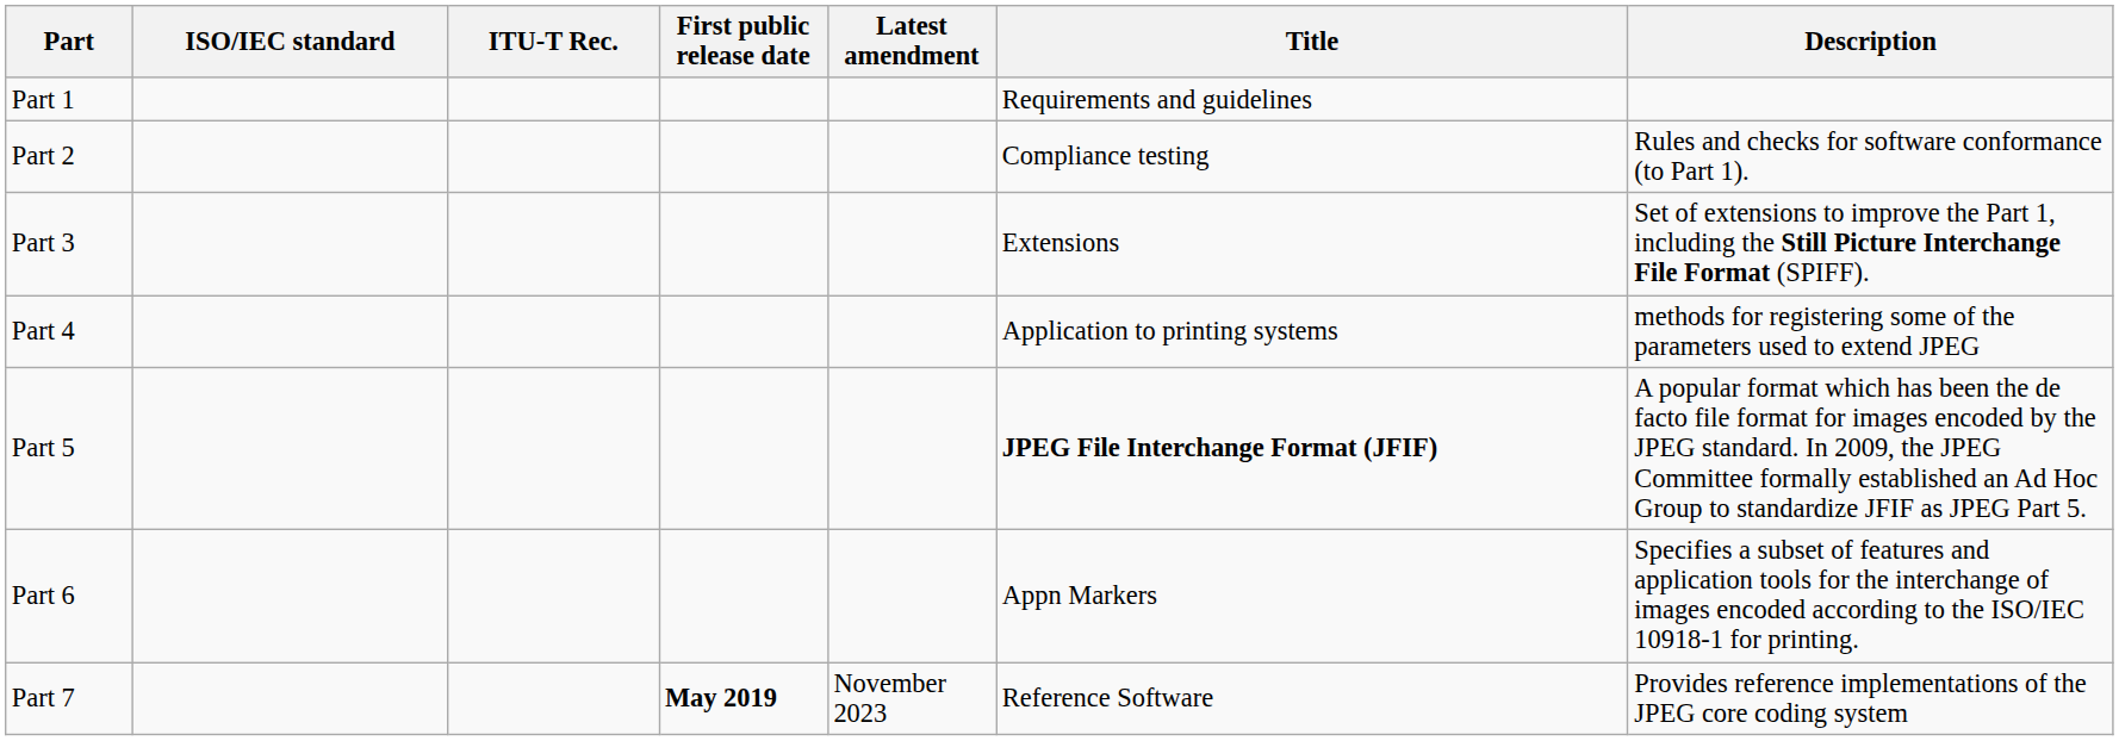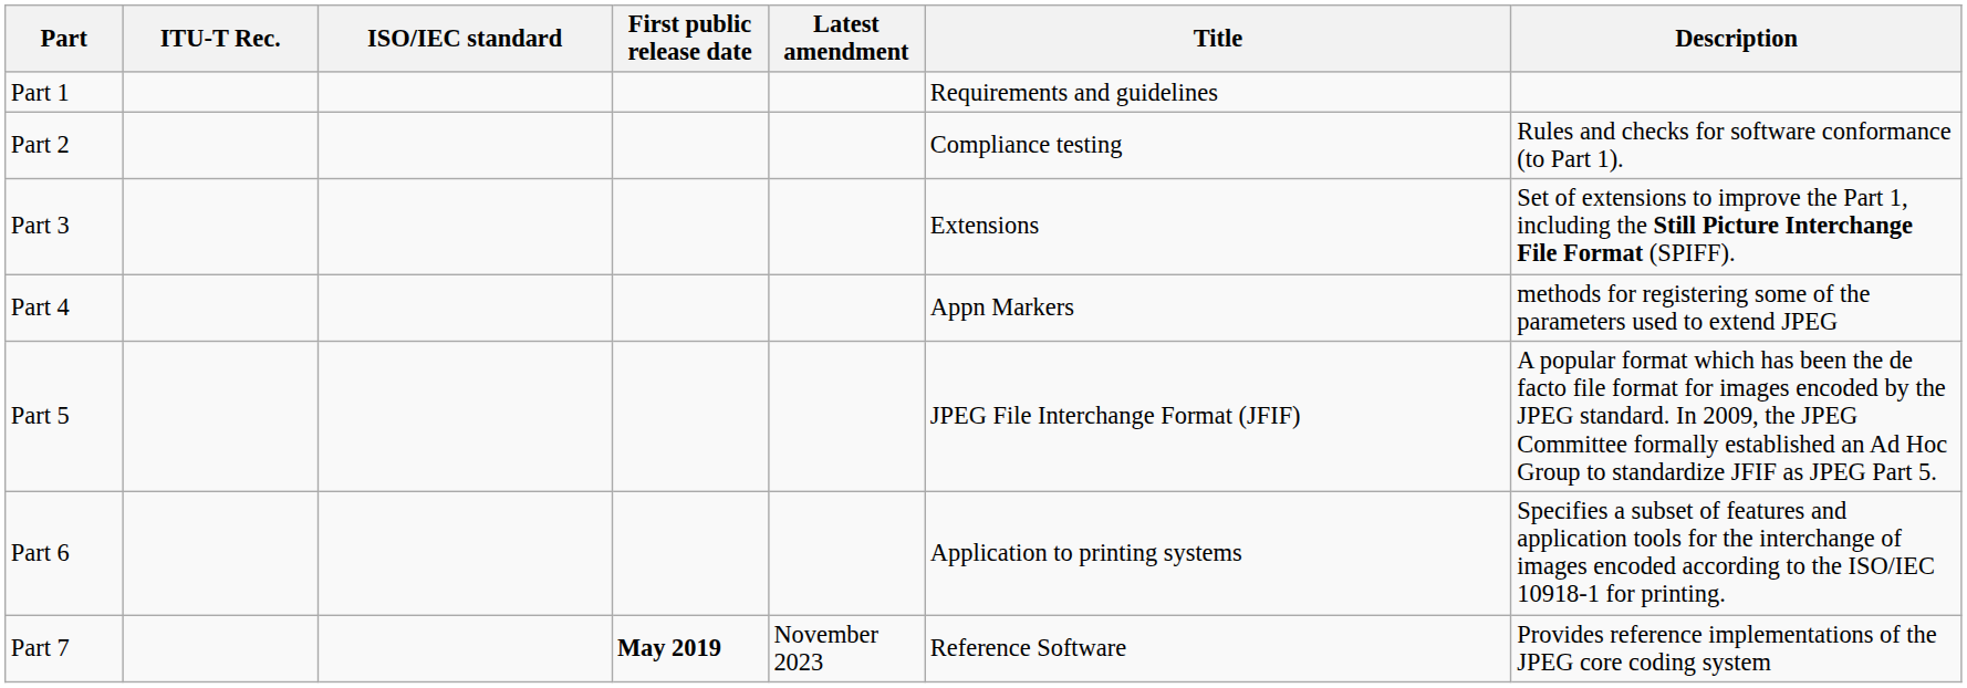 <table class="wikitable sortable" style="width:100%;">
 <tr>
 <th style="width:6%;">Part</th>
+<th style="width:10%;">ITU-T Rec.</th>
 <th style="width:15%;">ISO/IEC standard</th>
-<th style="width:10%;">ITU-T Rec.</th>
 <th style="width:8%;">First public release date</th>
 <th style="width:8%;">Latest amendment</th>
 <th style="width:30%;">Title</th>
 <th>Description</th>
 </tr>
 <tr>
 <td>Part 1</td>
 <td></td>
 <td></td>
 <td></td>
 <td></td>
 <td>Requirements and guidelines</td>
 <td></td>
 </tr>
 <tr>
 <td>Part 2</td>
 <td></td>
 <td></td>
 <td></td>
 <td></td>
 <td>Compliance testing</td>
 <td>Rules and checks for software conformance (to Part 1).</td>
 </tr>
 <tr>
 <td>Part 3</td>
 <td></td>
 <td></td>
 <td></td>
 <td></td>
 <td>Extensions</td>
 <td>Set of extensions to improve the Part 1, including the <strong>Still Picture Interchange File Format</strong> (SPIFF).</td>
 </tr>
 <tr>
 <td>Part 4</td>
 <td></td>
 <td></td>
 <td></td>
 <td></td>
-<td>Application to printing systems</td>
+<td>Appn Markers</td>
 <td>methods for registering some of the parameters used to extend JPEG</td>
 </tr>
 <tr>
 <td>Part 5</td>
 <td></td>
 <td></td>
 <td></td>
 <td></td>
-<td><strong>JPEG File Interchange Format (JFIF)</strong></td>
+<td>JPEG File Interchange Format (JFIF)</td>
 <td>A popular format which has been the de facto file format for images encoded by the JPEG standard. In 2009, the JPEG Committee formally established an Ad Hoc Group to standardize JFIF as JPEG Part 5.</td>
 </tr>
 <tr>
 <td>Part 6</td>
 <td></td>
 <td></td>
 <td></td>
 <td></td>
-<td>Appn Markers</td>
+<td>Application to printing systems</td>
 <td>Specifies a subset of features and application tools for the interchange of images encoded according to the ISO/IEC 10918-1 for printing.</td>
 </tr>
 <tr>
 <td>Part 7</td>
 <td></td>
 <td></td>
 <td><strong>May 2019</strong></td>
 <td>November 2023</td>
 <td>Reference Software</td>
 <td>Provides reference implementations of the JPEG core coding system</td>
 </tr>
 </table>
